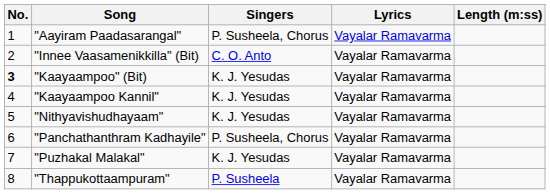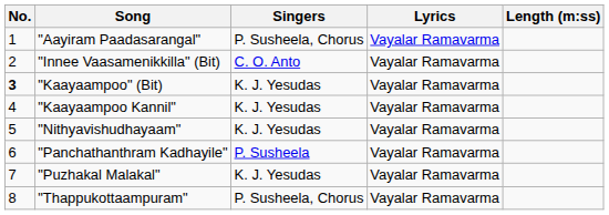 <table class="wikitable" style="font-size:95%;">
 <tr>
 <th>No.</th>
 <th>Song</th>
 <th>Singers</th>
 <th>Lyrics</th>
 <th>Length (m:ss)</th>
 </tr>
 <tr>
 <td>1</td>
 <td>"Aayiram Paadasarangal"</td>
 <td>P. Susheela, Chorus</td>
 <td><a href='#'>Vayalar Ramavarma</a></td>
 <td></td>
 </tr>
 <tr>
 <td>2</td>
 <td>"Innee Vaasamenikkilla" (Bit)</td>
 <td><a href='#'>C. O. Anto</a></td>
 <td>Vayalar Ramavarma</td>
 <td></td>
 </tr>
 <tr>
 <td><strong>3</strong></td>
 <td>"Kaayaampoo" (Bit)</td>
 <td>K. J. Yesudas</td>
 <td>Vayalar Ramavarma</td>
 <td></td>
 </tr>
 <tr>
 <td>4</td>
 <td>"Kaayaampoo Kannil"</td>
 <td>K. J. Yesudas</td>
 <td>Vayalar Ramavarma</td>
 <td></td>
 </tr>
 <tr>
 <td>5</td>
 <td>"Nithyavishudhayaam"</td>
 <td>K. J. Yesudas</td>
 <td>Vayalar Ramavarma</td>
 <td></td>
 </tr>
 <tr>
 <td>6</td>
 <td>"Panchathanthram Kadhayile"</td>
-<td>P. Susheela, Chorus</td>
+<td><a href='#'>P. Susheela</a></td>
 <td>Vayalar Ramavarma</td>
 <td></td>
 </tr>
 <tr>
 <td>7</td>
 <td>"Puzhakal Malakal"</td>
 <td>K. J. Yesudas</td>
 <td>Vayalar Ramavarma</td>
 <td></td>
 </tr>
 <tr>
 <td>8</td>
 <td>"Thappukottaampuram"</td>
-<td><a href='#'>P. Susheela</a></td>
+<td>P. Susheela, Chorus</td>
 <td>Vayalar Ramavarma</td>
 <td></td>
 </tr>
 </table>
